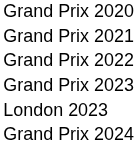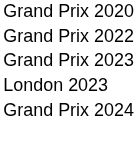 <table>
 <tr valign="top">
 <td>Grand Prix 2020<br></td>
-<td></td>
-<td></td>
-<td><br></td>
-</tr>
-<tr valign="top">
-<td>Grand Prix 2021<br></td>
 <td></td>
 <td></td>
 <td><br></td>
 </tr>
 <tr valign="top">
 <td>Grand Prix 2022<br></td>
 <td></td>
 <td></td>
 <td></td>
 </tr>
 <tr valign="top">
 <td>Grand Prix 2023<br></td>
 <td></td>
 <td></td>
 <td></td>
 </tr>
 <tr valign="top">
 <td>London 2023<br></td>
 <td></td>
 <td></td>
 <td></td>
 </tr>
 <tr valign="top">
 <td>Grand Prix 2024<br></td>
 <td></td>
 <td></td>
 <td><br></td>
 </tr>
 <tr>
 </tr>
 </table>
